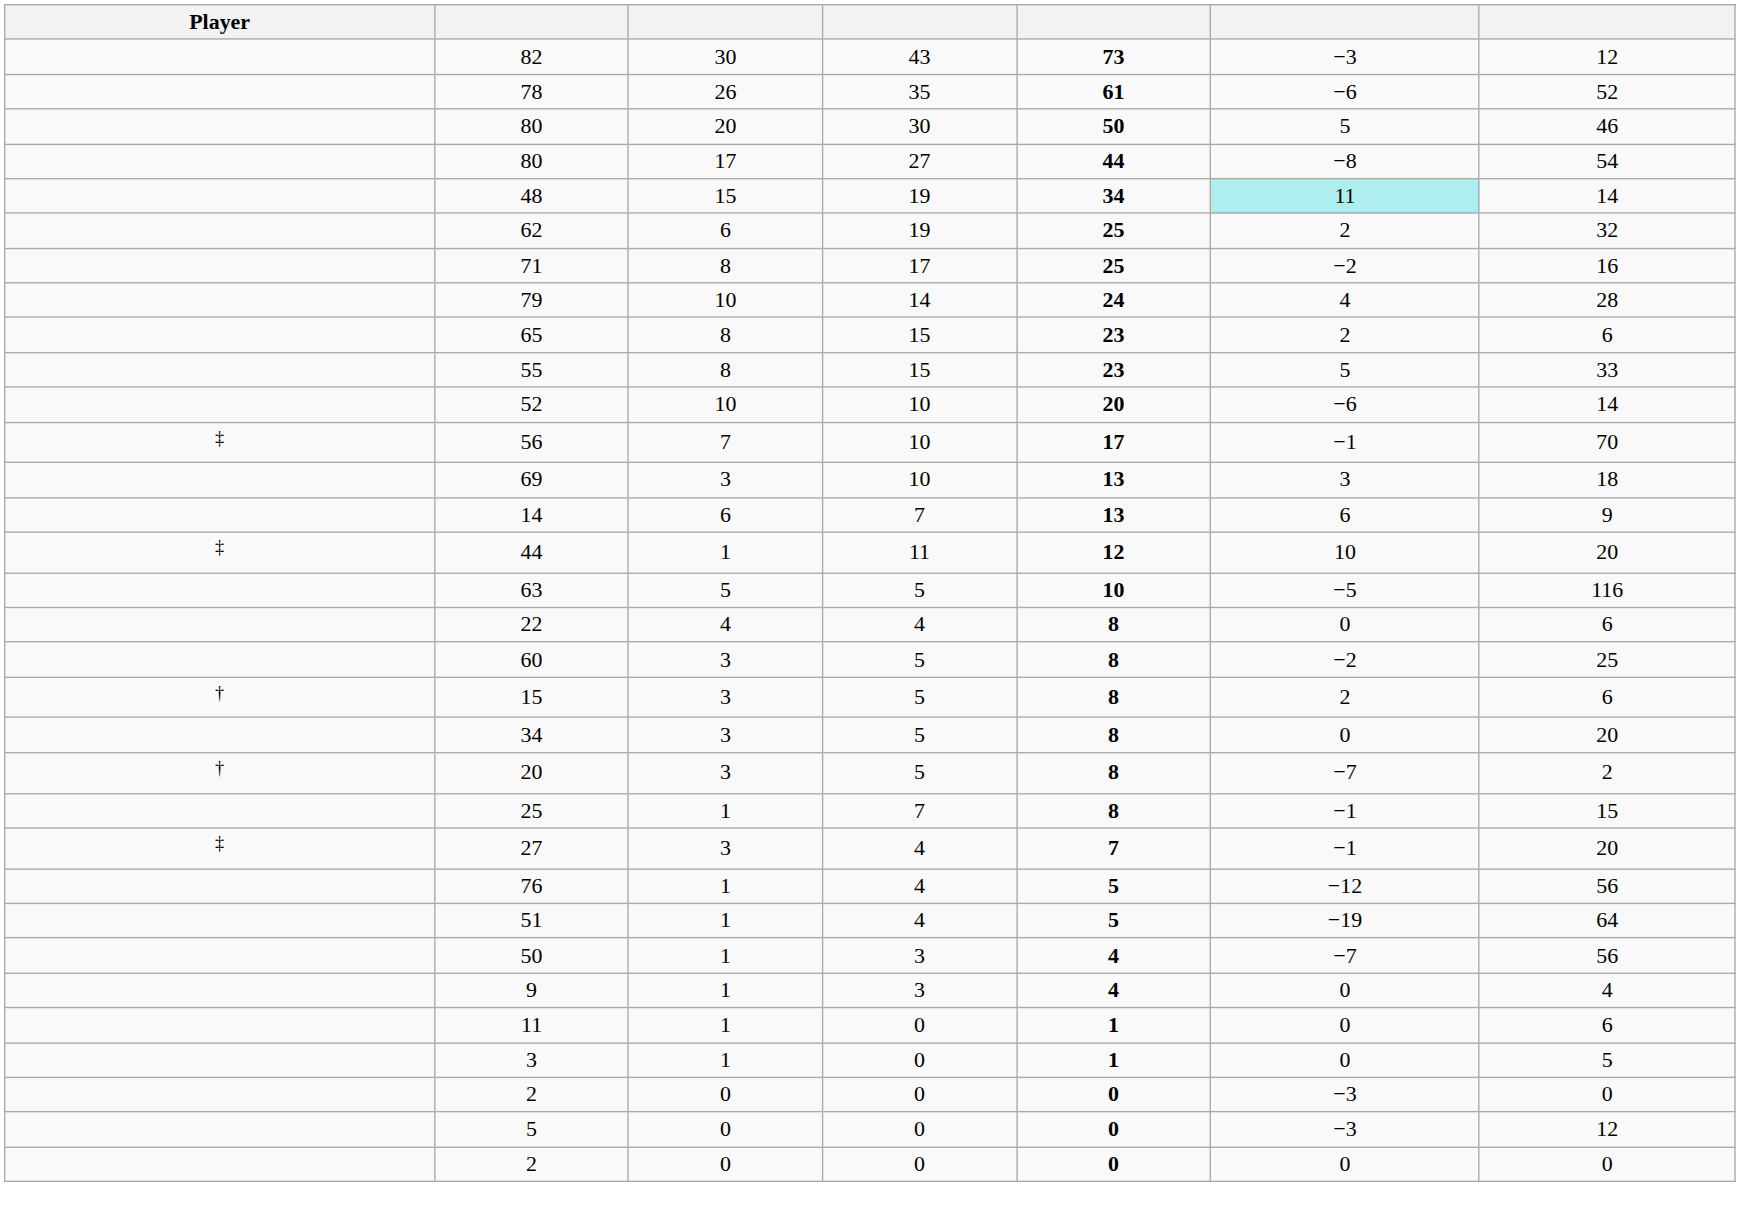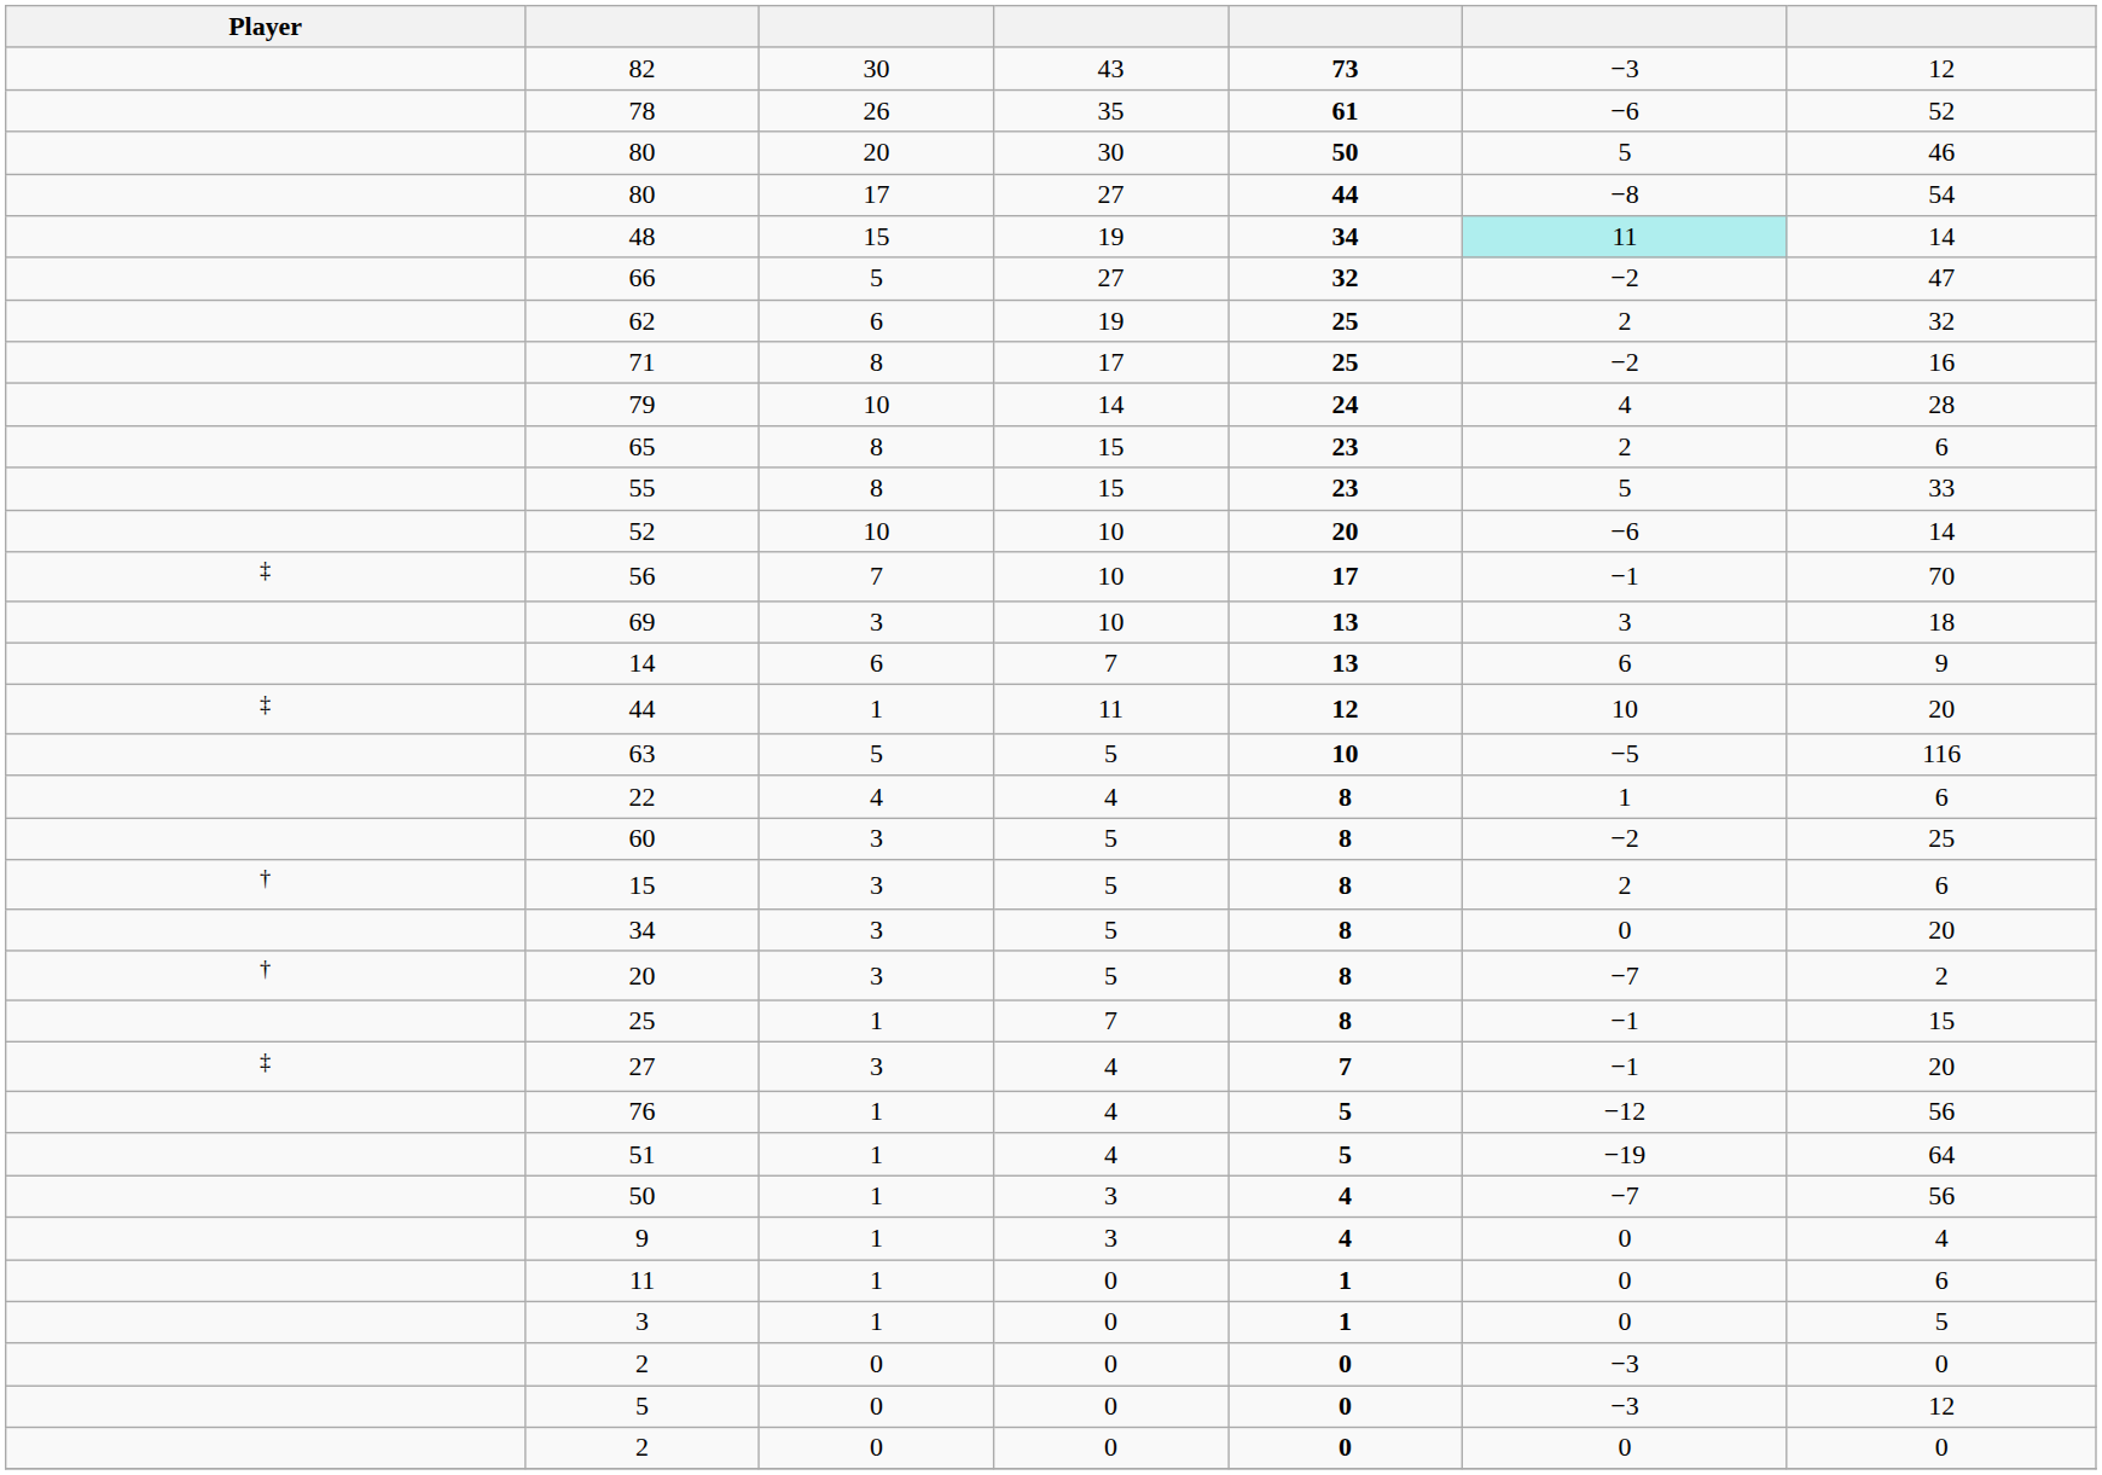 <table class="wikitable sortable" style="width:100%; text-align:center;">
 <tr>
 <th>Player</th>
 <th></th>
 <th></th>
 <th></th>
 <th></th>
 <th data-sort-type="number"></th>
 <th></th>
 </tr>
 <tr>
 <td></td>
 <td>82</td>
 <td>30</td>
 <td>43</td>
 <td><strong>73</strong></td>
 <td>−3</td>
 <td>12</td>
 </tr>
 <tr>
 <td></td>
 <td>78</td>
 <td>26</td>
 <td>35</td>
 <td><strong>61</strong></td>
 <td>−6</td>
 <td>52</td>
 </tr>
 <tr>
 <td></td>
 <td>80</td>
 <td>20</td>
 <td>30</td>
 <td><strong>50</strong></td>
 <td>5</td>
 <td>46</td>
 </tr>
 <tr>
 <td></td>
 <td>80</td>
 <td>17</td>
 <td>27</td>
 <td><strong>44</strong></td>
 <td>−8</td>
 <td>54</td>
 </tr>
 <tr>
 <td></td>
 <td>48</td>
 <td>15</td>
 <td>19</td>
 <td><strong>34</strong></td>
 <td style="background: paleturquoise;">11</td>
 <td>14</td>
+</tr>
+<tr>
+<td></td>
+<td>66</td>
+<td>5</td>
+<td>27</td>
+<td><strong>32</strong></td>
+<td>−2</td>
+<td>47</td>
 </tr>
 <tr>
 <td></td>
 <td>62</td>
 <td>6</td>
 <td>19</td>
 <td><strong>25</strong></td>
 <td>2</td>
 <td>32</td>
 </tr>
 <tr>
 <td></td>
 <td>71</td>
 <td>8</td>
 <td>17</td>
 <td><strong>25</strong></td>
 <td>−2</td>
 <td>16</td>
 </tr>
 <tr>
 <td></td>
 <td>79</td>
 <td>10</td>
 <td>14</td>
 <td><strong>24</strong></td>
 <td>4</td>
 <td>28</td>
 </tr>
 <tr>
 <td></td>
 <td>65</td>
 <td>8</td>
 <td>15</td>
 <td><strong>23</strong></td>
 <td>2</td>
 <td>6</td>
 </tr>
 <tr>
 <td></td>
 <td>55</td>
 <td>8</td>
 <td>15</td>
 <td><strong>23</strong></td>
 <td>5</td>
 <td>33</td>
 </tr>
 <tr>
 <td></td>
 <td>52</td>
 <td>10</td>
 <td>10</td>
 <td><strong>20</strong></td>
 <td>−6</td>
 <td>14</td>
 </tr>
 <tr>
 <td><sup>‡</sup></td>
 <td>56</td>
 <td>7</td>
 <td>10</td>
 <td><strong>17</strong></td>
 <td>−1</td>
 <td>70</td>
 </tr>
 <tr>
 <td></td>
 <td>69</td>
 <td>3</td>
 <td>10</td>
 <td><strong>13</strong></td>
 <td>3</td>
 <td>18</td>
 </tr>
 <tr>
 <td></td>
 <td>14</td>
 <td>6</td>
 <td>7</td>
 <td><strong>13</strong></td>
 <td>6</td>
 <td>9</td>
 </tr>
 <tr>
 <td><sup>‡</sup></td>
 <td>44</td>
 <td>1</td>
 <td>11</td>
 <td><strong>12</strong></td>
 <td>10</td>
 <td>20</td>
 </tr>
 <tr>
 <td></td>
 <td>63</td>
 <td>5</td>
 <td>5</td>
 <td><strong>10</strong></td>
 <td>−5</td>
 <td>116</td>
 </tr>
 <tr>
 <td></td>
 <td>22</td>
 <td>4</td>
 <td>4</td>
 <td><strong>8</strong></td>
-<td>0</td>
+<td>1</td>
 <td>6</td>
 </tr>
 <tr>
 <td></td>
 <td>60</td>
 <td>3</td>
 <td>5</td>
 <td><strong>8</strong></td>
 <td>−2</td>
 <td>25</td>
 </tr>
 <tr>
 <td><sup>†</sup></td>
 <td>15</td>
 <td>3</td>
 <td>5</td>
 <td><strong>8</strong></td>
 <td>2</td>
 <td>6</td>
 </tr>
 <tr>
 <td></td>
 <td>34</td>
 <td>3</td>
 <td>5</td>
 <td><strong>8</strong></td>
 <td>0</td>
 <td>20</td>
 </tr>
 <tr>
 <td><sup>†</sup></td>
 <td>20</td>
 <td>3</td>
 <td>5</td>
 <td><strong>8</strong></td>
 <td>−7</td>
 <td>2</td>
 </tr>
 <tr>
 <td></td>
 <td>25</td>
 <td>1</td>
 <td>7</td>
 <td><strong>8</strong></td>
 <td>−1</td>
 <td>15</td>
 </tr>
 <tr>
 <td><sup>‡</sup></td>
 <td>27</td>
 <td>3</td>
 <td>4</td>
 <td><strong>7</strong></td>
 <td>−1</td>
 <td>20</td>
 </tr>
 <tr>
 <td></td>
 <td>76</td>
 <td>1</td>
 <td>4</td>
 <td><strong>5</strong></td>
 <td>−12</td>
 <td>56</td>
 </tr>
 <tr>
 <td></td>
 <td>51</td>
 <td>1</td>
 <td>4</td>
 <td><strong>5</strong></td>
 <td>−19</td>
 <td>64</td>
 </tr>
 <tr>
 <td></td>
 <td>50</td>
 <td>1</td>
 <td>3</td>
 <td><strong>4</strong></td>
 <td>−7</td>
 <td>56</td>
 </tr>
 <tr>
 <td></td>
 <td>9</td>
 <td>1</td>
 <td>3</td>
 <td><strong>4</strong></td>
 <td>0</td>
 <td>4</td>
 </tr>
 <tr>
 <td></td>
 <td>11</td>
 <td>1</td>
 <td>0</td>
 <td><strong>1</strong></td>
 <td>0</td>
 <td>6</td>
 </tr>
 <tr>
 <td></td>
 <td>3</td>
 <td>1</td>
 <td>0</td>
 <td><strong>1</strong></td>
 <td>0</td>
 <td>5</td>
 </tr>
 <tr>
 <td></td>
 <td>2</td>
 <td>0</td>
 <td>0</td>
 <td><strong>0</strong></td>
 <td>−3</td>
 <td>0</td>
 </tr>
 <tr>
 <td></td>
 <td>5</td>
 <td>0</td>
 <td>0</td>
 <td><strong>0</strong></td>
 <td>−3</td>
 <td>12</td>
 </tr>
 <tr>
 <td></td>
 <td>2</td>
 <td>0</td>
 <td>0</td>
 <td><strong>0</strong></td>
 <td>0</td>
 <td>0</td>
 </tr>
 <tr>
 </tr>
 </table>
